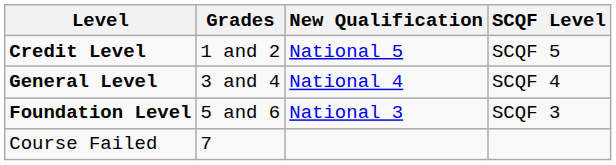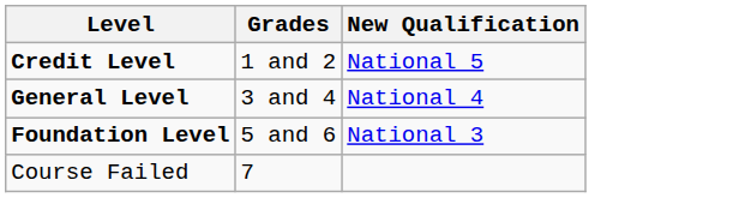 <table class="wikitable">
 <tr>
 <th>Level</th>
 <th>Grades</th>
 <th>New Qualification</th>
-<th>SCQF Level</th>
 </tr>
 <tr>
 <td><strong>Credit Level</strong></td>
 <td>1 and 2</td>
 <td><a href='#'>National 5</a></td>
-<td>SCQF 5</td>
 </tr>
 <tr>
 <td><strong>General Level</strong></td>
 <td>3 and 4</td>
 <td><a href='#'>National 4</a></td>
-<td>SCQF 4</td>
 </tr>
 <tr>
 <td><strong>Foundation Level</strong></td>
 <td>5 and 6</td>
 <td><a href='#'>National 3</a></td>
-<td>SCQF 3</td>
 </tr>
 <tr>
 <td>Course Failed</td>
 <td>7</td>
 <td></td>
-<td></td>
 </tr>
 </table>
